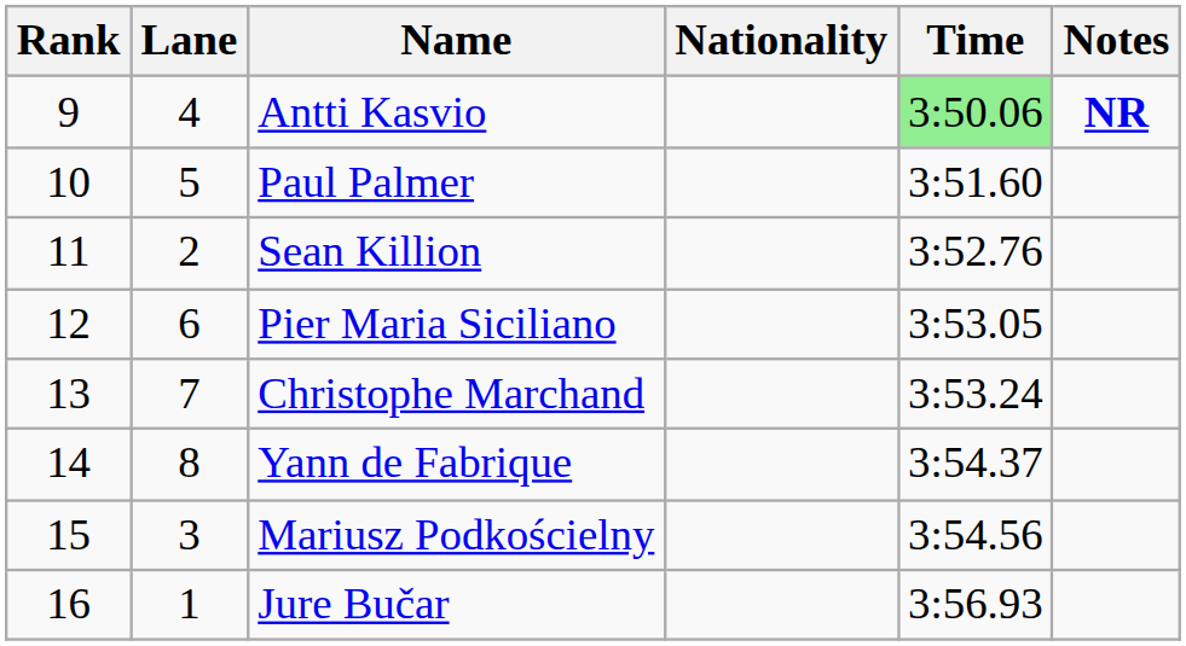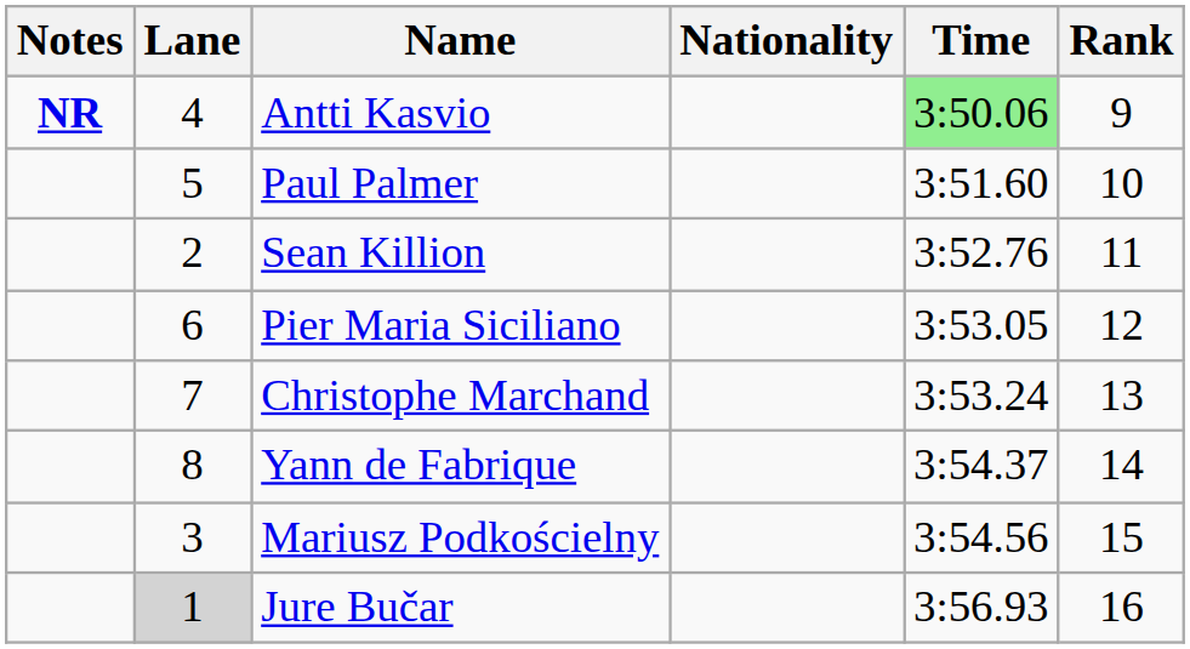 <table class="wikitable sortable" style="text-align:center">
 <tr>
-<th>Rank</th>
+<th>Notes</th>
 <th>Lane</th>
 <th>Name</th>
 <th>Nationality</th>
 <th>Time</th>
-<th>Notes</th>
+<th>Rank</th>
 </tr>
 <tr>
-<td>9</td>
+<td><strong><a href='#'>NR</a></strong></td>
 <td>4</td>
 <td align=left><a href='#'>Antti Kasvio</a></td>
 <td align=left></td>
 <td style="background: lightgreen;">3:50.06</td>
-<td><strong><a href='#'>NR</a></strong></td>
+<td>9</td>
 </tr>
 <tr>
-<td>10</td>
+<td></td>
 <td>5</td>
 <td align=left><a href='#'>Paul Palmer</a></td>
 <td align=left></td>
 <td>3:51.60</td>
-<td></td>
+<td>10</td>
 </tr>
 <tr>
-<td>11</td>
+<td></td>
 <td>2</td>
 <td align=left><a href='#'>Sean Killion</a></td>
 <td align=left></td>
 <td>3:52.76</td>
-<td></td>
+<td>11</td>
 </tr>
 <tr>
-<td>12</td>
+<td></td>
 <td>6</td>
 <td align=left><a href='#'>Pier Maria Siciliano</a></td>
 <td align=left></td>
 <td>3:53.05</td>
-<td></td>
+<td>12</td>
 </tr>
 <tr>
-<td>13</td>
+<td></td>
 <td>7</td>
 <td align=left><a href='#'>Christophe Marchand</a></td>
 <td align=left></td>
 <td>3:53.24</td>
-<td></td>
+<td>13</td>
 </tr>
 <tr>
-<td>14</td>
+<td></td>
 <td>8</td>
 <td align=left><a href='#'>Yann de Fabrique</a></td>
 <td align=left></td>
 <td>3:54.37</td>
-<td></td>
+<td>14</td>
 </tr>
 <tr>
-<td>15</td>
+<td></td>
 <td>3</td>
 <td align=left><a href='#'>Mariusz Podkościelny</a></td>
 <td align=left></td>
 <td>3:54.56</td>
-<td></td>
+<td>15</td>
 </tr>
 <tr>
-<td>16</td>
-<td>1</td>
+<td></td>
+<td style="background: lightgrey;">1</td>
 <td align=left><a href='#'>Jure Bučar</a></td>
 <td align=left></td>
 <td>3:56.93</td>
-<td></td>
+<td>16</td>
 </tr>
 </table>
